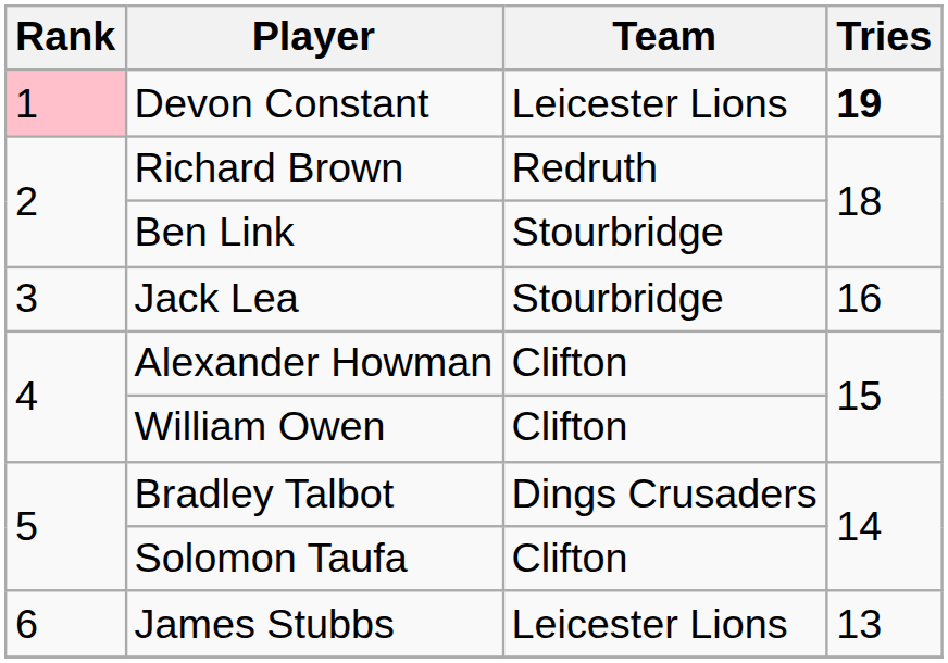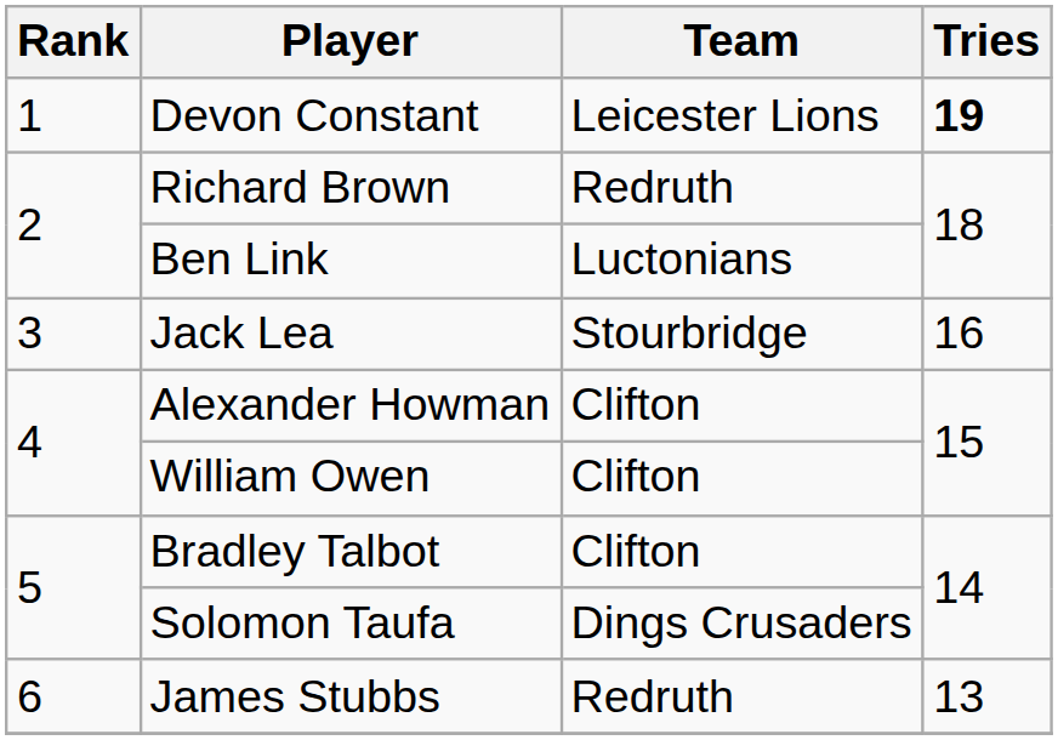 <table class="wikitable">
 <tr>
 <th>Rank</th>
 <th>Player</th>
 <th>Team</th>
 <th>Tries</th>
 </tr>
 <tr>
-<td style="background: pink;">1</td>
+<td>1</td>
 <td>Devon Constant</td>
 <td>Leicester Lions</td>
 <td><strong>19</strong></td>
 </tr>
 <tr>
 <td rowspan=2>2</td>
 <td>Richard Brown</td>
 <td>Redruth</td>
 <td rowspan=2>18</td>
 </tr>
 <tr>
 <td>Ben Link</td>
-<td>Stourbridge</td>
+<td>Luctonians</td>
 </tr>
 <tr>
 <td>3</td>
 <td>Jack Lea</td>
 <td>Stourbridge</td>
 <td>16</td>
 </tr>
 <tr>
 <td rowspan=2>4</td>
 <td>Alexander Howman</td>
 <td>Clifton</td>
 <td rowspan=2>15</td>
 </tr>
 <tr>
 <td>William Owen</td>
 <td>Clifton</td>
 </tr>
 <tr>
 <td rowspan=2>5</td>
 <td>Bradley Talbot</td>
-<td>Dings Crusaders</td>
+<td>Clifton</td>
 <td rowspan=2>14</td>
 </tr>
 <tr>
 <td>Solomon Taufa</td>
-<td>Clifton</td>
+<td>Dings Crusaders</td>
 </tr>
 <tr>
 <td>6</td>
 <td>James Stubbs</td>
-<td>Leicester Lions</td>
+<td>Redruth</td>
 <td>13</td>
 </tr>
 <tr>
 </tr>
 </table>
